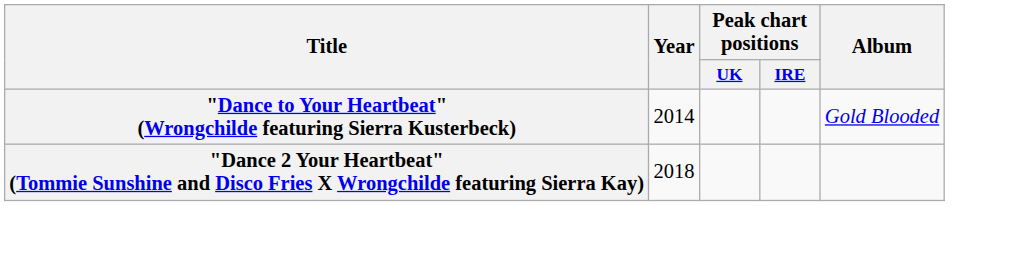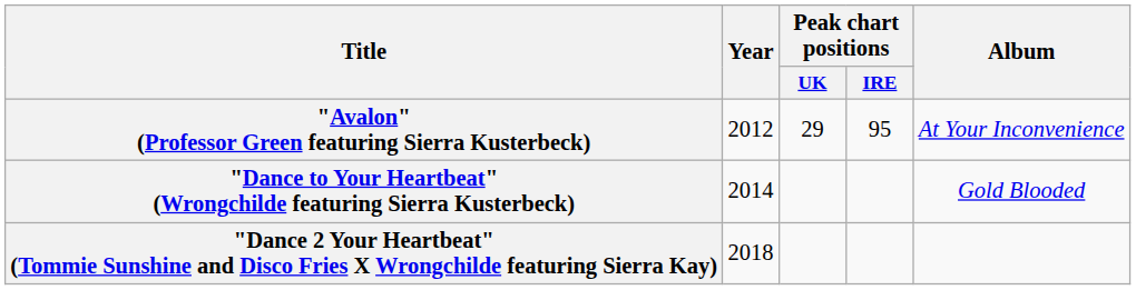 <table class="wikitable plainrowheaders" style="text-align:center;">
 <tr>
 <th scope="col" rowspan="2">Title</th>
 <th scope="col" rowspan="2">Year</th>
 <th scope="col" colspan="2">Peak chart positions</th>
 <th scope="col" rowspan="2">Album</th>
 </tr>
 <tr>
 <th scope="col" style="width:3em;font-size:85%;"><a href='#'>UK</a></th>
 <th scope="col" style="width:3em;font-size:85%;"><a href='#'>IRE</a></th>
+</tr>
+<tr>
+<th scope="row">"<a href='#'>Avalon</a>"<br><span>(<a href='#'>Professor Green</a> featuring Sierra Kusterbeck)</span></th>
+<td>2012</td>
+<td>29</td>
+<td>95</td>
+<td><em><a href='#'>At Your Inconvenience</a></em></td>
 </tr>
 <tr>
 <th scope="row">"<a href='#'>Dance to Your Heartbeat</a>"<br><span>(<a href='#'>Wrongchilde</a> featuring Sierra Kusterbeck)</span></th>
 <td>2014</td>
 <td></td>
 <td></td>
 <td><em><a href='#'>Gold Blooded</a></em></td>
 </tr>
 <tr>
 <th scope="row">"Dance 2 Your Heartbeat"<br><span>(<a href='#'>Tommie Sunshine</a> and <a href='#'>Disco Fries</a> X <a href='#'>Wrongchilde</a> featuring Sierra Kay)</span></th>
 <td>2018</td>
 <td></td>
 <td></td>
 <td></td>
 </tr>
 </table>
